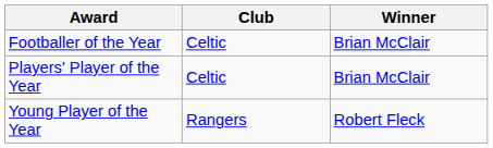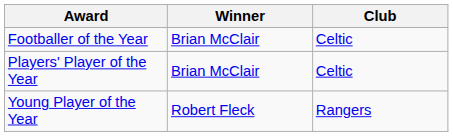 <table class="wikitable">
 <tr>
 <th width=170>Award</th>
+<th width=150>Winner</th>
 <th width=140>Club</th>
-<th width=150>Winner</th>
 </tr>
 <tr>
 <td><a href='#'>Footballer of the Year</a></td>
+<td> <a href='#'>Brian McClair</a></td>
 <td><a href='#'>Celtic</a></td>
-<td> <a href='#'>Brian McClair</a></td>
 </tr>
 <tr>
 <td><a href='#'>Players' Player of the Year</a></td>
+<td> <a href='#'>Brian McClair</a></td>
 <td><a href='#'>Celtic</a></td>
-<td> <a href='#'>Brian McClair</a></td>
 </tr>
 <tr>
 <td><a href='#'>Young Player of the Year</a></td>
+<td> <a href='#'>Robert Fleck</a></td>
 <td><a href='#'>Rangers</a></td>
-<td> <a href='#'>Robert Fleck</a></td>
 </tr>
 </table>
